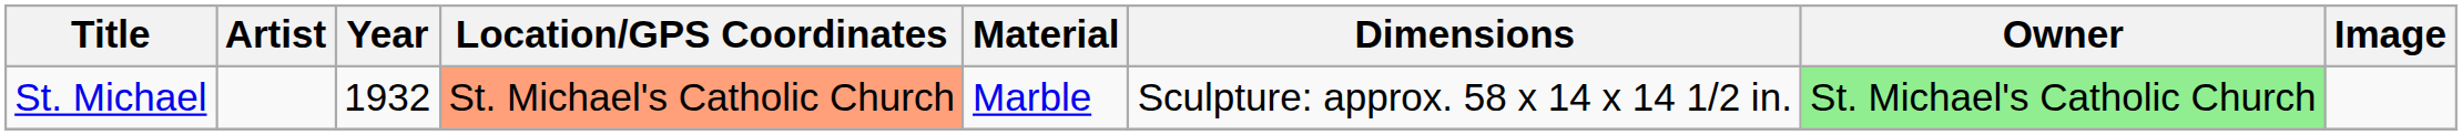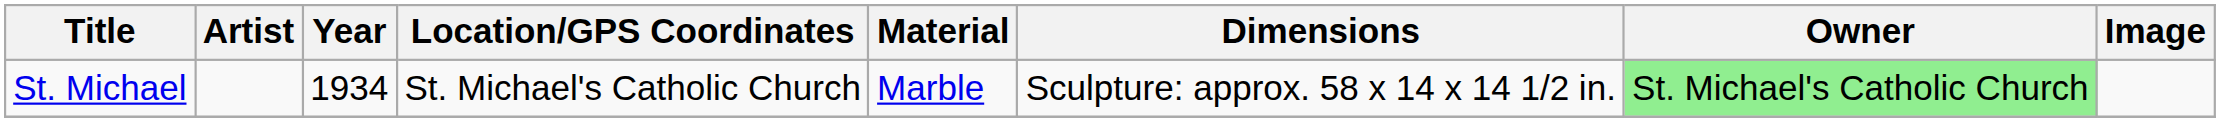 <table class="wikitable sortable">
 <tr>
 <th>Title</th>
 <th>Artist</th>
 <th>Year</th>
 <th>Location/GPS Coordinates</th>
 <th>Material</th>
 <th>Dimensions</th>
 <th>Owner</th>
 <th>Image</th>
 </tr>
 <tr>
 <td><a href='#'>St. Michael</a></td>
 <td></td>
-<td>1932</td>
-<td style="background: lightsalmon;">St. Michael's Catholic Church</td>
+<td>1934</td>
+<td>St. Michael's Catholic Church</td>
 <td><a href='#'>Marble</a></td>
 <td>Sculpture: approx. 58 x 14 x 14 1/2 in.</td>
 <td style="background: lightgreen;">St. Michael's Catholic Church</td>
 <td></td>
 </tr>
 <tr>
 </tr>
 </table>
